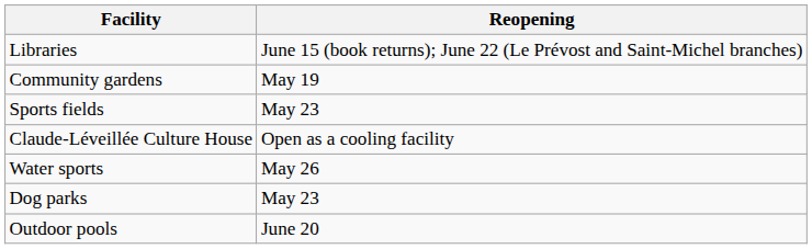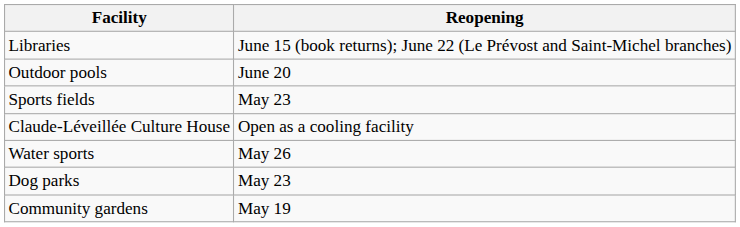 <table class="wikitable">
 <tr>
 <th>Facility</th>
 <th>Reopening</th>
 </tr>
 <tr>
 <td>Libraries</td>
 <td>June 15 (book returns); June 22 (Le Prévost and Saint-Michel branches)</td>
 </tr>
 <tr>
-<td>Community gardens</td>
-<td>May 19</td>
+<td>Outdoor pools</td>
+<td>June 20</td>
 </tr>
 <tr>
 <td>Sports fields</td>
 <td>May 23</td>
 </tr>
 <tr>
 <td>Claude-Léveillée Culture House</td>
 <td>Open as a cooling facility</td>
 </tr>
 <tr>
 <td>Water sports</td>
 <td>May 26</td>
 </tr>
 <tr>
 <td>Dog parks</td>
 <td>May 23</td>
 </tr>
 <tr>
-<td>Outdoor pools</td>
-<td>June 20</td>
+<td>Community gardens</td>
+<td>May 19</td>
 </tr>
 </table>
